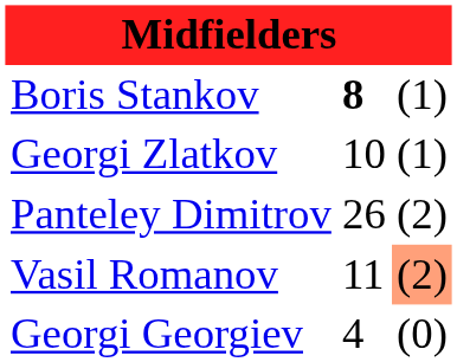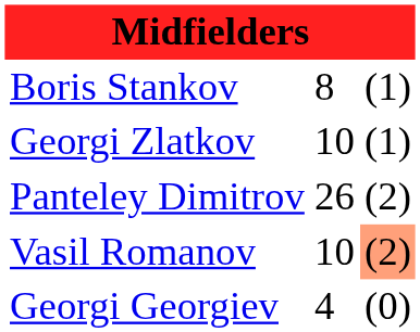 <table class="toccolours" border="0" cellpadding="2" cellspacing="0" align="left" style="margin:0.5em;">
 <tr>
 <th colspan="4" align="center" bgcolor="#FF2020"><span>Midfielders</span></th>
 </tr>
 <tr>
 <td> <a href='#'>Boris Stankov</a></td>
-<td><strong>8</strong></td>
+<td>8</td>
 <td>(1)</td>
 </tr>
 <tr>
 <td> <a href='#'>Georgi Zlatkov</a></td>
 <td>10</td>
 <td>(1)</td>
 </tr>
 <tr>
 <td> <a href='#'>Panteley Dimitrov</a></td>
 <td>26</td>
 <td>(2)</td>
 </tr>
 <tr>
 <td> <a href='#'>Vasil Romanov</a></td>
-<td>11</td>
+<td>10</td>
 <td style="background: lightsalmon;">(2)</td>
 </tr>
 <tr>
 <td> <a href='#'>Georgi Georgiev</a></td>
 <td>4</td>
 <td>(0)</td>
 </tr>
 <tr>
 </tr>
 </table>
